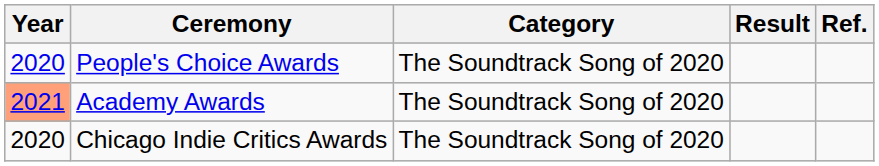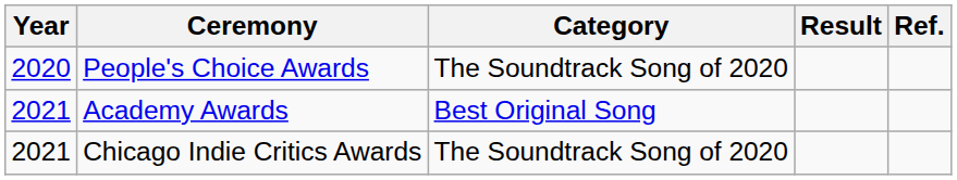 <table class="sortable wikitable">
 <tr>
 <th>Year</th>
 <th>Ceremony</th>
 <th>Category</th>
 <th>Result</th>
 <th>Ref.</th>
 </tr>
 <tr>
 <td><a href='#'>2020</a></td>
 <td><a href='#'>People's Choice Awards</a></td>
 <td>The Soundtrack Song of 2020</td>
 <td></td>
 <td style="text-align:center;"></td>
 </tr>
 <tr>
-<td style="background: lightsalmon;"><a href='#'>2021</a></td>
+<td><a href='#'>2021</a></td>
 <td><a href='#'>Academy Awards</a></td>
-<td>The Soundtrack Song of 2020</td>
+<td><a href='#'>Best Original Song</a></td>
 <td></td>
 <td style="text-align:center;"></td>
 </tr>
 <tr>
-<td>2020</td>
+<td>2021</td>
 <td>Chicago Indie Critics Awards</td>
 <td>The Soundtrack Song of 2020</td>
 <td></td>
 <td style="text-align:center;"></td>
 </tr>
 </table>
